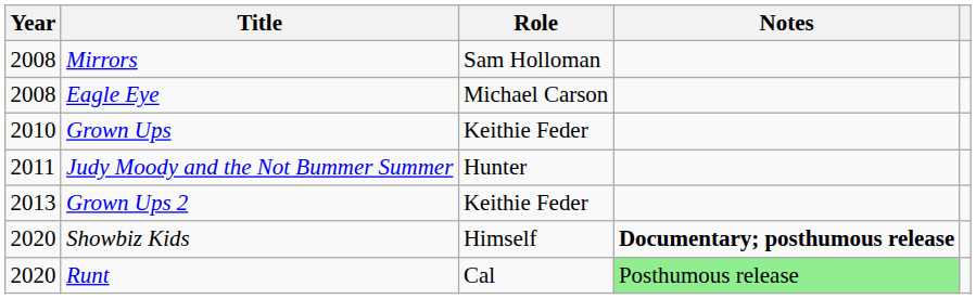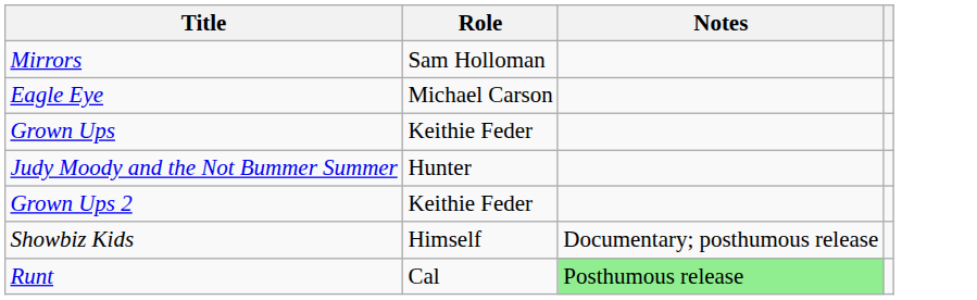 <table class="wikitable sortable">
 <tr>
-<th>Year</th>
 <th>Title</th>
 <th>Role</th>
 <th class="unsortable">Notes</th>
 <th class="unsortable"></th>
 </tr>
 <tr>
-<td>2008</td>
 <td><em><a href='#'>Mirrors</a></em></td>
 <td>Sam Holloman</td>
 <td></td>
 <td style="text-align:center;"></td>
 </tr>
 <tr>
-<td>2008</td>
 <td><em><a href='#'>Eagle Eye</a></em></td>
 <td>Michael Carson</td>
 <td></td>
 <td style="text-align:center;"></td>
 </tr>
 <tr>
-<td>2010</td>
 <td><em><a href='#'>Grown Ups</a></em></td>
 <td>Keithie Feder</td>
 <td></td>
 <td style="text-align:center;"></td>
 </tr>
 <tr>
-<td>2011</td>
 <td><em><a href='#'>Judy Moody and the Not Bummer Summer</a></em></td>
 <td>Hunter</td>
 <td></td>
 <td style="text-align:center;"></td>
 </tr>
 <tr>
-<td>2013</td>
 <td><em><a href='#'>Grown Ups 2</a></em></td>
 <td>Keithie Feder</td>
 <td></td>
 <td style="text-align:center;"></td>
 </tr>
 <tr>
-<td>2020</td>
 <td><em>Showbiz Kids</em></td>
 <td>Himself</td>
-<td><strong>Documentary; posthumous release</strong></td>
+<td>Documentary; posthumous release</td>
 <td style="text-align:center;"></td>
 </tr>
 <tr>
-<td>2020</td>
 <td><em><a href='#'>Runt</a></em></td>
 <td>Cal</td>
 <td style="background: lightgreen;">Posthumous release</td>
 <td style="text-align:center;"></td>
 </tr>
 </table>
